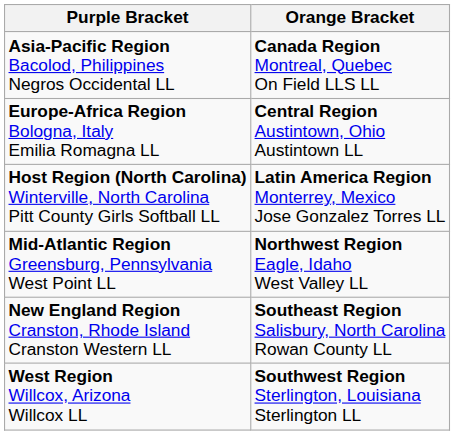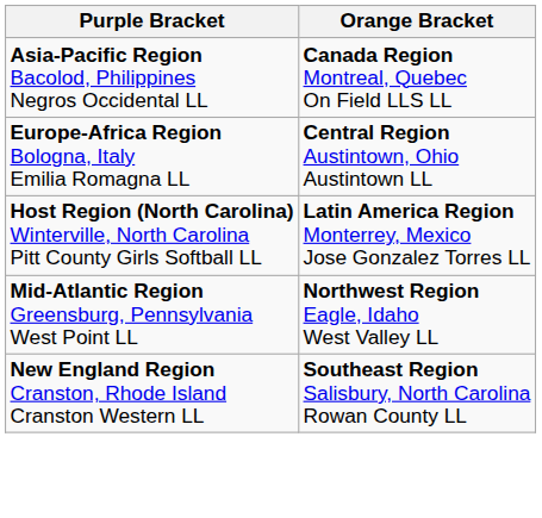 <table class="wikitable">
 <tr>
 <th>Purple Bracket</th>
 <th>Orange Bracket</th>
 </tr>
 <tr>
 <td><strong>Asia-Pacific Region</strong> <br>  <a href='#'>Bacolod, Philippines</a> <br> Negros Occidental LL</td>
 <td><strong>Canada Region</strong> <br>  <a href='#'>Montreal, Quebec</a> <br> On Field LLS LL</td>
 </tr>
 <tr>
 <td><strong>Europe-Africa Region</strong> <br>  <a href='#'>Bologna, Italy</a> <br> Emilia Romagna LL</td>
 <td><strong>Central Region</strong> <br>  <a href='#'>Austintown, Ohio</a> <br> Austintown LL</td>
 </tr>
 <tr>
 <td><strong>Host Region (North Carolina)</strong> <br>  <a href='#'>Winterville, North Carolina</a> <br> Pitt County Girls Softball LL</td>
 <td><strong>Latin America Region</strong> <br>  <a href='#'>Monterrey, Mexico</a> <br> Jose Gonzalez Torres LL</td>
 </tr>
 <tr>
 <td><strong>Mid-Atlantic Region</strong> <br>  <a href='#'>Greensburg, Pennsylvania</a> <br> West Point LL</td>
 <td><strong>Northwest Region</strong> <br>  <a href='#'>Eagle, Idaho</a> <br> West Valley LL</td>
 </tr>
 <tr>
 <td><strong>New England Region</strong> <br>  <a href='#'>Cranston, Rhode Island</a> <br> Cranston Western LL</td>
 <td><strong>Southeast Region</strong> <br>  <a href='#'>Salisbury, North Carolina</a> <br> Rowan County LL</td>
 </tr>
-<tr>
-<td><strong>West Region</strong> <br>  <a href='#'>Willcox, Arizona</a> <br> Willcox LL</td>
-<td><strong>Southwest Region</strong> <br>  <a href='#'>Sterlington, Louisiana</a> <br> Sterlington LL</td>
-</tr>
 </table>
